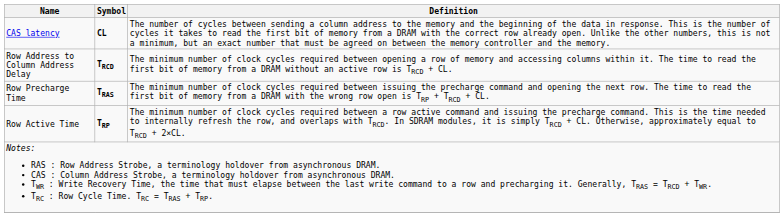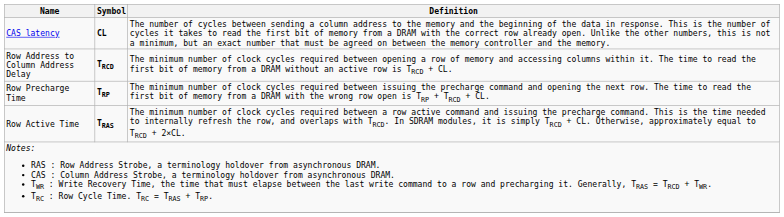 <table class=wikitable>
 <tr>
 <th>Name</th>
 <th>Symbol</th>
 <th>Definition</th>
 </tr>
 <tr>
 <td><a href='#'>CAS latency</a></td>
 <td><strong>CL</strong></td>
 <td>The number of cycles between sending a column address to the memory and the beginning of the data in response. This is the number of cycles it takes to read the first bit of memory from a DRAM with the correct row already open.  Unlike the other numbers, this is not a minimum, but an exact number that must be agreed on between the memory controller and the memory.</td>
 </tr>
 <tr>
 <td>Row Address to Column Address Delay</td>
 <td><strong>T<sub>RCD</sub></strong></td>
 <td>The minimum number of clock cycles required between opening a row of memory and accessing columns within it. The time to read the first bit of memory from a DRAM without an active row is T<sub>RCD</sub> + CL.</td>
 </tr>
 <tr>
 <td>Row Precharge Time</td>
-<td><strong>T<sub>RAS</sub></strong></td>
+<td><strong>T<sub>RP</sub></strong></td>
 <td>The minimum number of clock cycles required between issuing the precharge command and opening the next row. The time to read the first bit of memory from a DRAM with the wrong row open is T<sub>RP</sub> + T<sub>RCD</sub> + CL.</td>
 </tr>
 <tr>
 <td>Row Active Time</td>
-<td><strong>T<sub>RP</sub></strong></td>
+<td><strong>T<sub>RAS</sub></strong></td>
 <td>The minimum number of clock cycles required between a row active command and issuing the precharge command. This is the time needed to internally refresh the row, and overlaps with T<sub>RCD</sub>. In SDRAM modules, it is simply T<sub>RCD</sub> + CL. Otherwise, approximately equal to T<sub>RCD</sub> + 2×CL.</td>
 </tr>
 <tr>
 <td colspan=3><em>Notes:</em><br><ul><li>RAS : Row Address Strobe, a terminology holdover from asynchronous DRAM.</li><li>CAS : Column Address Strobe, a terminology holdover from asynchronous DRAM.</li><li>T<sub>WR</sub> : Write Recovery Time, the time that must elapse between the last write command to a row and precharging it.  Generally, T<sub>RAS</sub> = T<sub>RCD</sub> + T<sub>WR</sub>.</li><li>T<sub>RC</sub> : Row Cycle Time. T<sub>RC</sub> = T<sub>RAS</sub> + T<sub>RP</sub>.</li></ul></td>
 </tr>
 <tr --->
 </tr>
 </table>
